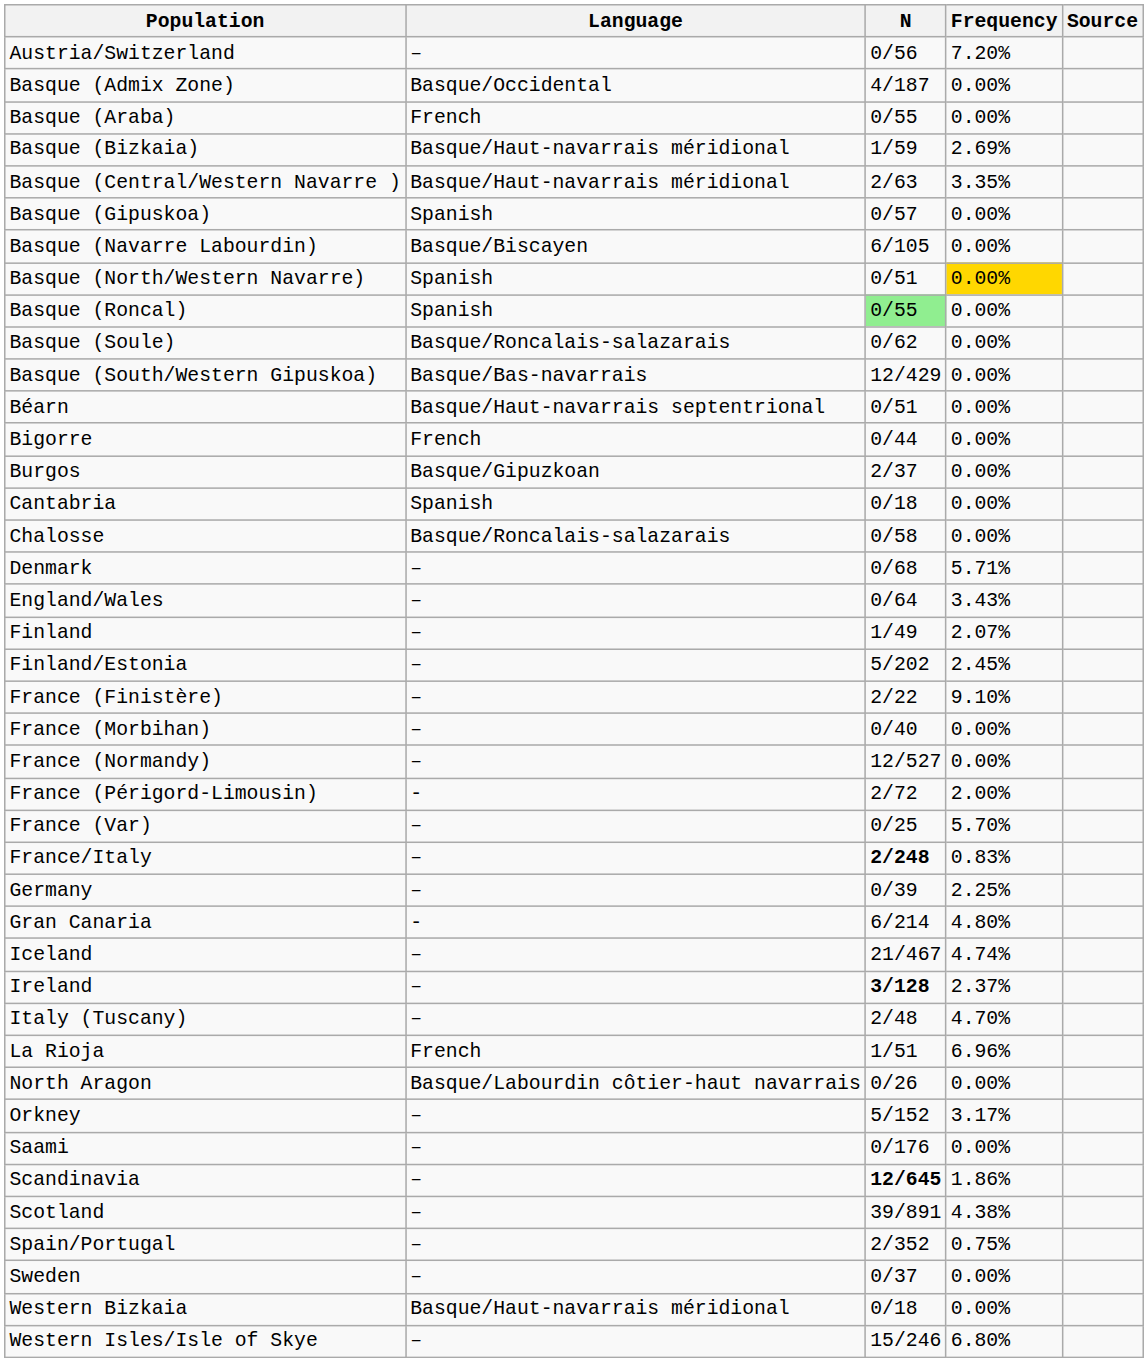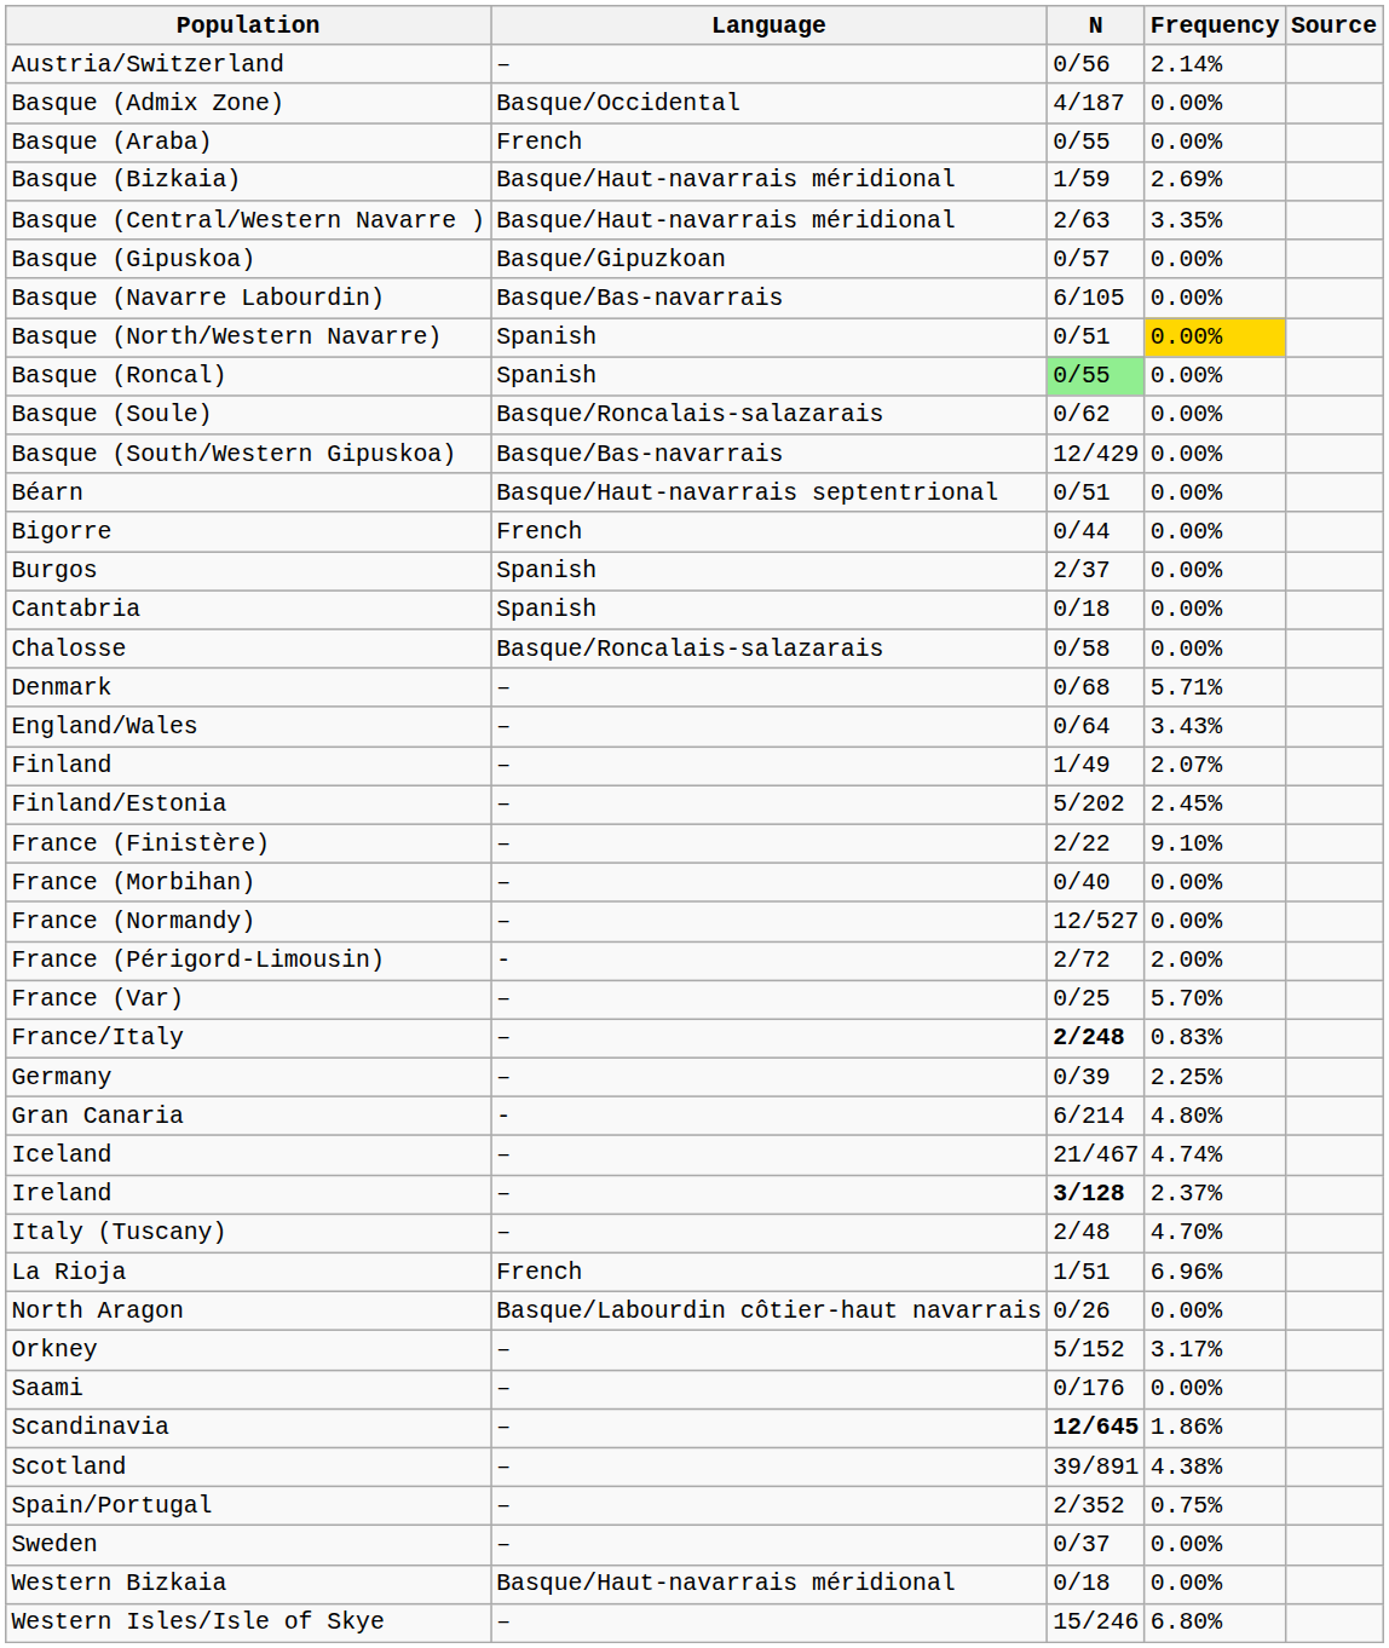 <table class="wikitable sortable">
 <tr>
 <th scope="col"><strong>Population</strong></th>
 <th scope="col"><strong>Language</strong></th>
 <th scope="col"><strong>N</strong></th>
 <th scope="col"><strong>Frequency</strong></th>
 <th scope="col"><strong>Source</strong></th>
 </tr>
 <tr>
 <td>Austria/Switzerland</td>
 <td>–</td>
 <td>0/56</td>
-<td>7.20%</td>
+<td>2.14%</td>
 <td></td>
 </tr>
 <tr>
 <td>Basque (Admix Zone)</td>
 <td>Basque/Occidental</td>
 <td>4/187</td>
 <td>0.00%</td>
 <td></td>
 </tr>
 <tr>
 <td>Basque (Araba)</td>
 <td>French</td>
 <td>0/55</td>
 <td>0.00%</td>
 <td></td>
 </tr>
 <tr>
 <td>Basque (Bizkaia)</td>
 <td>Basque/Haut-navarrais méridional</td>
 <td>1/59</td>
 <td>2.69%</td>
 <td></td>
 </tr>
 <tr>
 <td>Basque (Central/Western Navarre )</td>
 <td>Basque/Haut-navarrais méridional</td>
 <td>2/63</td>
 <td>3.35%</td>
 <td></td>
 </tr>
 <tr>
 <td>Basque (Gipuskoa)</td>
-<td>Spanish</td>
+<td>Basque/Gipuzkoan</td>
 <td>0/57</td>
 <td>0.00%</td>
 <td></td>
 </tr>
 <tr>
 <td>Basque (Navarre Labourdin)</td>
-<td>Basque/Biscayen</td>
+<td>Basque/Bas-navarrais</td>
 <td>6/105</td>
 <td>0.00%</td>
 <td></td>
 </tr>
 <tr>
 <td>Basque (North/Western Navarre)</td>
 <td>Spanish</td>
 <td>0/51</td>
 <td style="background: gold;">0.00%</td>
 <td></td>
 </tr>
 <tr>
 <td>Basque (Roncal)</td>
 <td>Spanish</td>
 <td style="background: lightgreen;">0/55</td>
 <td>0.00%</td>
 <td></td>
 </tr>
 <tr>
 <td>Basque (Soule)</td>
 <td>Basque/Roncalais-salazarais</td>
 <td>0/62</td>
 <td>0.00%</td>
 <td></td>
 </tr>
 <tr>
 <td>Basque (South/Western Gipuskoa)</td>
 <td>Basque/Bas-navarrais</td>
 <td>12/429</td>
 <td>0.00%</td>
 <td></td>
 </tr>
 <tr>
 <td>Béarn</td>
 <td>Basque/Haut-navarrais septentrional</td>
 <td>0/51</td>
 <td>0.00%</td>
 <td></td>
 </tr>
 <tr>
 <td>Bigorre</td>
 <td>French</td>
 <td>0/44</td>
 <td>0.00%</td>
 <td></td>
 </tr>
 <tr>
 <td>Burgos</td>
-<td>Basque/Gipuzkoan</td>
+<td>Spanish</td>
 <td>2/37</td>
 <td>0.00%</td>
 <td></td>
 </tr>
 <tr>
 <td>Cantabria</td>
 <td>Spanish</td>
 <td>0/18</td>
 <td>0.00%</td>
 <td></td>
 </tr>
 <tr>
 <td>Chalosse</td>
 <td>Basque/Roncalais-salazarais</td>
 <td>0/58</td>
 <td>0.00%</td>
 <td></td>
 </tr>
 <tr>
 <td>Denmark</td>
 <td>–</td>
 <td>0/68</td>
 <td>5.71%</td>
 <td></td>
 </tr>
 <tr>
 <td>England/Wales</td>
 <td>–</td>
 <td>0/64</td>
 <td>3.43%</td>
 <td></td>
 </tr>
 <tr>
 <td>Finland</td>
 <td>–</td>
 <td>1/49</td>
 <td>2.07%</td>
 <td></td>
 </tr>
 <tr>
 <td>Finland/Estonia</td>
 <td>–</td>
 <td>5/202</td>
 <td>2.45%</td>
 <td></td>
 </tr>
 <tr>
 <td>France (Finistère)</td>
 <td>–</td>
 <td>2/22</td>
 <td>9.10%</td>
 <td></td>
 </tr>
 <tr>
 <td>France (Morbihan)</td>
 <td>–</td>
 <td>0/40</td>
 <td>0.00%</td>
 <td></td>
 </tr>
 <tr>
 <td>France (Normandy)</td>
 <td>–</td>
 <td>12/527</td>
 <td>0.00%</td>
 <td></td>
 </tr>
 <tr>
 <td>France (Périgord-Limousin)</td>
 <td>-</td>
 <td>2/72</td>
 <td>2.00%</td>
 <td></td>
 </tr>
 <tr>
 <td>France (Var)</td>
 <td>–</td>
 <td>0/25</td>
 <td>5.70%</td>
 <td></td>
 </tr>
 <tr>
 <td>France/Italy</td>
 <td>–</td>
 <td><strong>2/248</strong></td>
 <td>0.83%</td>
 <td></td>
 </tr>
 <tr>
 <td>Germany</td>
 <td>–</td>
 <td>0/39</td>
 <td>2.25%</td>
 <td></td>
 </tr>
 <tr>
 <td>Gran Canaria</td>
 <td>-</td>
 <td>6/214</td>
 <td>4.80%</td>
 <td></td>
 </tr>
 <tr>
 <td>Iceland</td>
 <td>–</td>
 <td>21/467</td>
 <td>4.74%</td>
 <td></td>
 </tr>
 <tr>
 <td>Ireland</td>
 <td>–</td>
 <td><strong>3/128</strong></td>
 <td>2.37%</td>
 <td></td>
 </tr>
 <tr>
 <td>Italy (Tuscany)</td>
 <td>–</td>
 <td>2/48</td>
 <td>4.70%</td>
 <td></td>
 </tr>
 <tr>
 <td>La Rioja</td>
 <td>French</td>
 <td>1/51</td>
 <td>6.96%</td>
 <td></td>
 </tr>
 <tr>
 <td>North Aragon</td>
 <td>Basque/Labourdin côtier-haut navarrais</td>
 <td>0/26</td>
 <td>0.00%</td>
 <td></td>
 </tr>
 <tr>
 <td>Orkney</td>
 <td>–</td>
 <td>5/152</td>
 <td>3.17%</td>
 <td></td>
 </tr>
 <tr>
 <td>Saami</td>
 <td>–</td>
 <td>0/176</td>
 <td>0.00%</td>
 <td></td>
 </tr>
 <tr>
 <td>Scandinavia</td>
 <td>–</td>
 <td><strong>12/645</strong></td>
 <td>1.86%</td>
 <td></td>
 </tr>
 <tr>
 <td>Scotland</td>
 <td>–</td>
 <td>39/891</td>
 <td>4.38%</td>
 <td></td>
 </tr>
 <tr>
 <td>Spain/Portugal</td>
 <td>–</td>
 <td>2/352</td>
 <td>0.75%</td>
 <td></td>
 </tr>
 <tr>
 <td>Sweden</td>
 <td>–</td>
 <td>0/37</td>
 <td>0.00%</td>
 <td></td>
 </tr>
 <tr>
 <td>Western Bizkaia</td>
 <td>Basque/Haut-navarrais méridional</td>
 <td>0/18</td>
 <td>0.00%</td>
 <td></td>
 </tr>
 <tr>
 <td>Western Isles/Isle of Skye</td>
 <td>–</td>
 <td>15/246</td>
 <td>6.80%</td>
 <td></td>
 </tr>
 <tr>
 </tr>
 </table>
